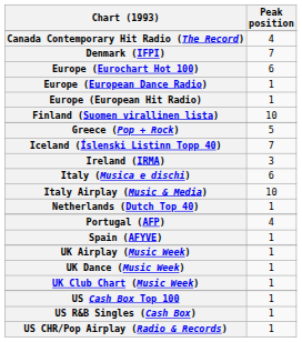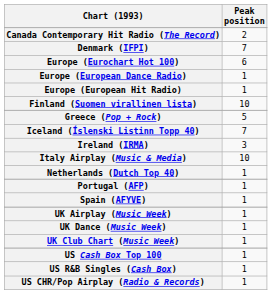 <table class="wikitable plainrowheaders sortable" style="text-align:center;">
 <tr>
 <th scope="col">Chart (1993)</th>
 <th scope="col">Peak<br>position</th>
 </tr>
 <tr>
 </tr>
 <tr>
 </tr>
 <tr>
 </tr>
 <tr>
 </tr>
 <tr>
 </tr>
 <tr>
 </tr>
 <tr>
 <th scope="row">Canada Contemporary Hit Radio (<a href='#'><em>The Record</em></a>)</th>
-<td style="text-align:center;">4</td>
+<td style="text-align:center;">2</td>
 </tr>
 <tr>
 <th scope="row">Denmark (<a href='#'>IFPI</a>)</th>
 <td style="text-align:center;">7</td>
 </tr>
 <tr>
 <th scope="row">Europe (<a href='#'>Eurochart Hot 100</a>)</th>
 <td style="text-align:center;">6</td>
 </tr>
 <tr>
 <th scope="row">Europe (<a href='#'>European Dance Radio</a>)</th>
 <td style="text-align:center;">1</td>
 </tr>
 <tr>
 <th scope="row">Europe (European Hit Radio)</th>
 <td style="text-align:center;">1</td>
 </tr>
 <tr>
 <th scope="row">Finland (<a href='#'>Suomen virallinen lista</a>)</th>
 <td style="text-align:center;">10</td>
 </tr>
 <tr>
 </tr>
 <tr>
 </tr>
 <tr>
 <th scope="row">Greece (<em><a href='#'>Pop + Rock</a></em>)</th>
 <td style="text-align:center;">5</td>
 </tr>
 <tr>
 <th scope="row">Iceland (<a href='#'>Íslenski Listinn Topp 40</a>)</th>
 <td style="text-align:center;">7</td>
 </tr>
 <tr>
 <th scope="row">Ireland (<a href='#'>IRMA</a>)</th>
 <td style="text-align:center;">3</td>
 </tr>
 <tr>
-<th scope="row">Italy (<em><a href='#'>Musica e dischi</a></em>)</th>
-<td style="text-align:center;">6</td>
-</tr>
-<tr>
 <th scope="row">Italy Airplay (<em><a href='#'>Music & Media</a></em>)</th>
 <td>10</td>
 </tr>
 <tr>
 <th scope="row">Netherlands (<a href='#'>Dutch Top 40</a>)</th>
 <td style="text-align:center;">1</td>
 </tr>
 <tr>
 </tr>
 <tr>
 </tr>
 <tr>
 <th scope="row">Portugal (<a href='#'>AFP</a>)</th>
-<td style="text-align:center;">4</td>
+<td style="text-align:center;">1</td>
 </tr>
 <tr>
 <th scope="row">Spain (<a href='#'>AFYVE</a>)</th>
 <td style="text-align:center;">1</td>
 </tr>
 <tr>
 </tr>
 <tr>
 </tr>
 <tr>
 </tr>
 <tr>
 <th scope="row">UK Airplay (<em><a href='#'>Music Week</a></em>)</th>
 <td style="text-align:center;">1</td>
 </tr>
 <tr>
 <th scope="row">UK Dance (<em><a href='#'>Music Week</a></em>)</th>
 <td style="text-align:center;">1</td>
 </tr>
 <tr>
 <th scope="row"><a href='#'>UK Club Chart</a> (<em><a href='#'>Music Week</a></em>)</th>
 <td style="text-align:center;">1</td>
 </tr>
 <tr>
 </tr>
 <tr>
 </tr>
 <tr>
 </tr>
 <tr>
 </tr>
 <tr>
 </tr>
 <tr>
 </tr>
 <tr>
 </tr>
 <tr>
 <th scope="row">US <a href='#'><em>Cash Box</em> Top 100</a></th>
 <td>1</td>
 </tr>
 <tr>
 <th scope="row">US R&B Singles (<em><a href='#'>Cash Box</a></em>)</th>
 <td>1</td>
 </tr>
 <tr>
 <th scope="row">US CHR/Pop Airplay (<em><a href='#'>Radio & Records</a></em>)</th>
 <td style="text-align:center;">1</td>
 </tr>
 </table>
